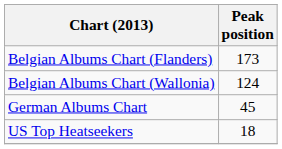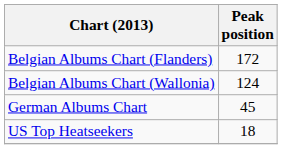 <table class="wikitable sortable plainrowheaders" style="text-align:center;">
 <tr>
 <th scope="col">Chart (2013)</th>
 <th scope="col">Peak<br>position</th>
 </tr>
 <tr>
 <td align=left><a href='#'>Belgian Albums Chart (Flanders)</a></td>
-<td>173</td>
+<td>172</td>
 </tr>
 <tr>
 <td align=left><a href='#'>Belgian Albums Chart (Wallonia)</a></td>
 <td>124</td>
 </tr>
 <tr>
 <td align="left"><a href='#'>German Albums Chart</a></td>
 <td>45</td>
 </tr>
 <tr>
 <td align="left"><a href='#'>US Top Heatseekers</a></td>
 <td>18</td>
 </tr>
 <tr>
 </tr>
 </table>
